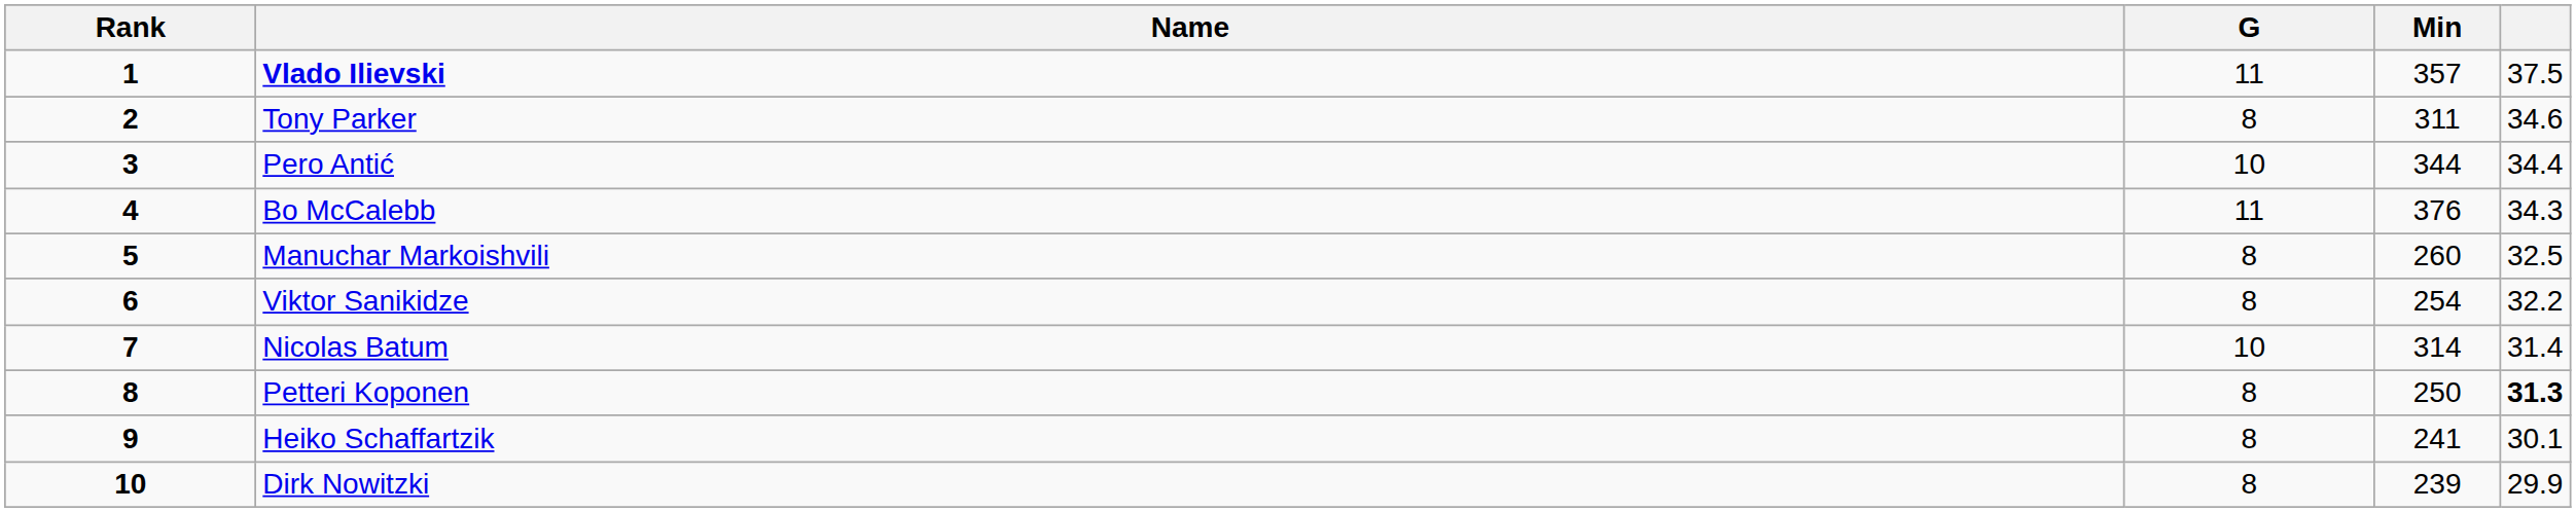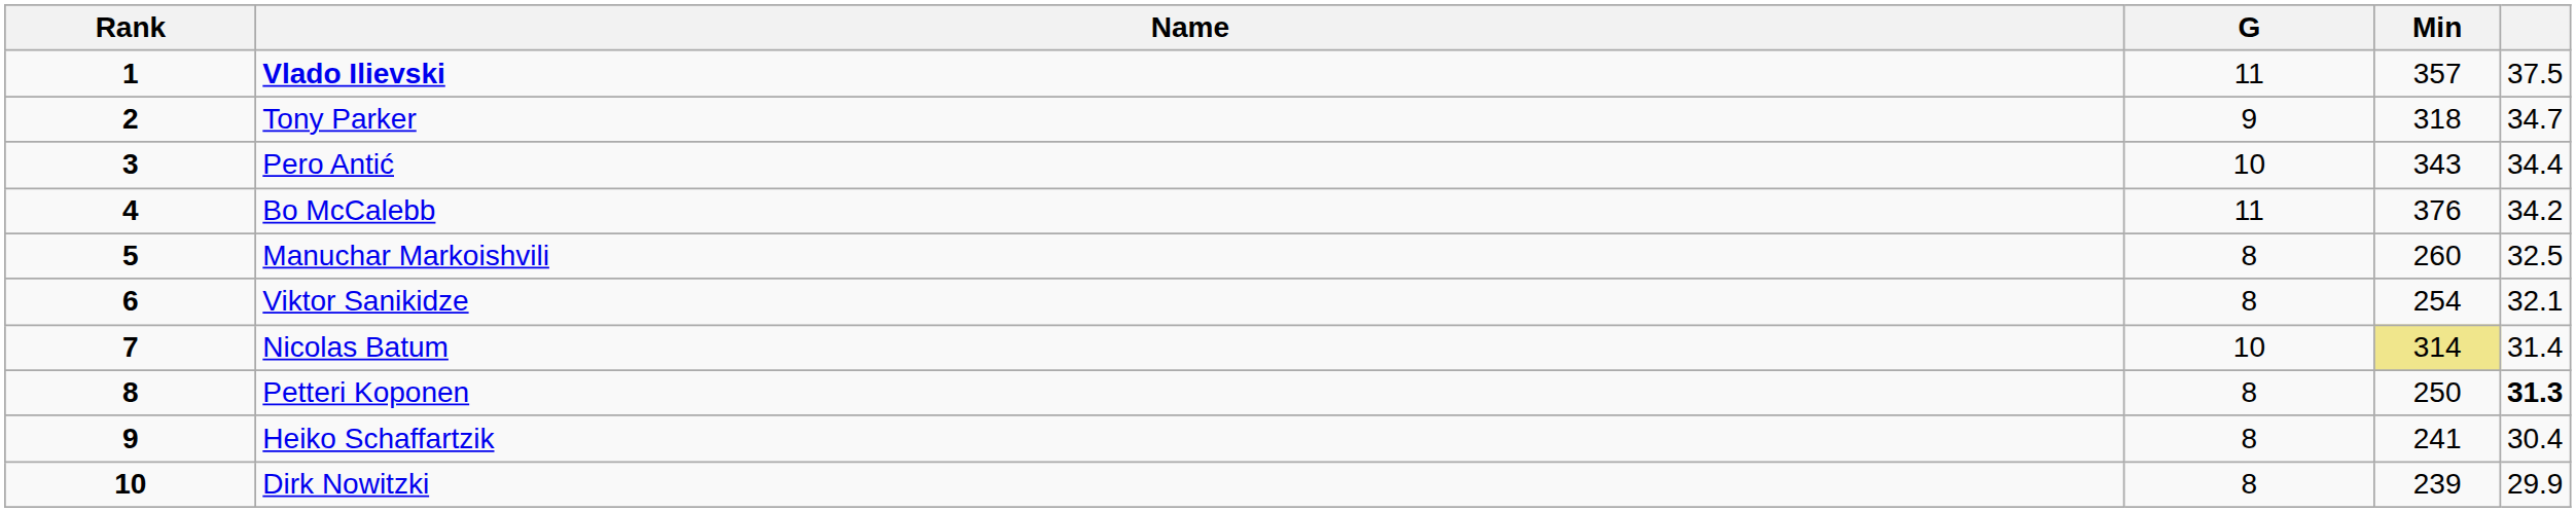 <table class="wikitable" style="width:90%;">
 <tr>
 <th style="width:10%;">Rank</th>
 <th style="width:75%;">Name</th>
 <th style="width:10%;">G</th>
 <th style="width:10%;">Min</th>
 <th style="width:10%;"></th>
 </tr>
 <tr align=center>
 <td><strong>1</strong></td>
 <td align=left> <strong><a href='#'>Vlado Ilievski</a></strong></td>
 <td>11</td>
 <td>357</td>
 <td>37.5</td>
 </tr>
 <tr align=center>
 <td><strong>2</strong></td>
 <td align=left> <a href='#'>Tony Parker</a></td>
-<td>8</td>
-<td>311</td>
-<td>34.6</td>
+<td>9</td>
+<td>318</td>
+<td>34.7</td>
 </tr>
 <tr align=center>
 <td><strong>3</strong></td>
 <td align=left> <a href='#'>Pero Antić</a></td>
 <td>10</td>
-<td>344</td>
+<td>343</td>
 <td>34.4</td>
 </tr>
 <tr align=center>
 <td><strong>4</strong></td>
 <td align=left> <a href='#'>Bo McCalebb</a></td>
 <td>11</td>
 <td>376</td>
-<td>34.3</td>
+<td>34.2</td>
 </tr>
 <tr align=center>
 <td><strong>5</strong></td>
 <td align=left> <a href='#'>Manuchar Markoishvili</a></td>
 <td>8</td>
 <td>260</td>
 <td>32.5</td>
 </tr>
 <tr align=center>
 <td><strong>6</strong></td>
 <td align=left> <a href='#'>Viktor Sanikidze</a></td>
 <td>8</td>
 <td>254</td>
-<td>32.2</td>
+<td>32.1</td>
 </tr>
 <tr align=center>
 <td><strong>7</strong></td>
 <td align=left> <a href='#'>Nicolas Batum</a></td>
 <td>10</td>
-<td>314</td>
+<td style="background: khaki;">314</td>
 <td>31.4</td>
 </tr>
 <tr align=center>
 <td><strong>8</strong></td>
 <td align=left> <a href='#'>Petteri Koponen</a></td>
 <td>8</td>
 <td>250</td>
 <td><strong>31.3</strong></td>
 </tr>
 <tr align=center>
 <td><strong>9</strong></td>
 <td align=left> <a href='#'>Heiko Schaffartzik</a></td>
 <td>8</td>
 <td>241</td>
-<td>30.1</td>
+<td>30.4</td>
 </tr>
 <tr align=center>
 <td><strong>10</strong></td>
 <td align=left> <a href='#'>Dirk Nowitzki</a></td>
 <td>8</td>
 <td>239</td>
 <td>29.9</td>
 </tr>
 </table>
